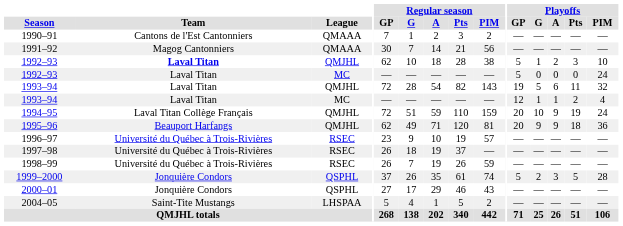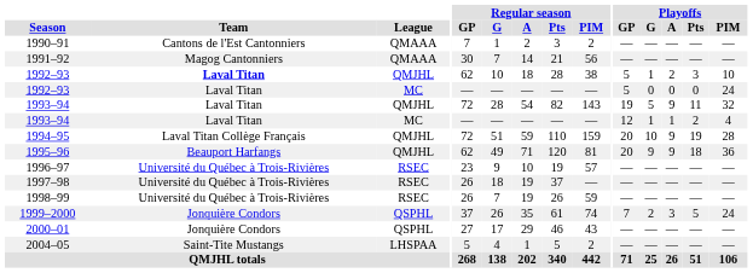 <table border="0" cellpadding="1" cellspacing="0" style="text-align:center; width:60em">
 <tr bgcolor="#e0e0e0">
 <th colspan="3"  bgcolor="#ffffff"></th>
 <th rowspan="99" bgcolor="#ffffff"></th>
 <th colspan="5"><a href='#'>Regular season</a></th>
 <th rowspan="99" bgcolor="#ffffff"></th>
 <th colspan="5"><a href='#'>Playoffs</a></th>
 </tr>
 <tr bgcolor="#e0e0e0">
 <th><a href='#'>Season</a></th>
 <th>Team</th>
 <th>League</th>
 <th>GP</th>
 <th><a href='#'>G</a></th>
 <th><a href='#'>A</a></th>
 <th><a href='#'>Pts</a></th>
 <th><a href='#'>PIM</a></th>
 <th>GP</th>
 <th>G</th>
 <th>A</th>
 <th>Pts</th>
 <th>PIM</th>
 </tr>
 <tr>
 <td>1990–91</td>
 <td>Cantons de l'Est Cantonniers</td>
 <td>QMAAA</td>
 <td>7</td>
 <td>1</td>
 <td>2</td>
 <td>3</td>
 <td>2</td>
 <td>—</td>
 <td>—</td>
 <td>—</td>
 <td>—</td>
 <td>—</td>
 </tr>
 <tr bgcolor="#f0f0f0">
 <td>1991–92</td>
 <td>Magog Cantonniers</td>
 <td>QMAAA</td>
 <td>30</td>
 <td>7</td>
 <td>14</td>
 <td>21</td>
 <td>56</td>
 <td>—</td>
 <td>—</td>
 <td>—</td>
 <td>—</td>
 <td>—</td>
 </tr>
 <tr>
 <td><a href='#'>1992–93</a></td>
 <td><strong><a href='#'>Laval Titan</a></strong></td>
 <td><a href='#'>QMJHL</a></td>
 <td>62</td>
 <td>10</td>
 <td>18</td>
 <td>28</td>
 <td>38</td>
 <td>5</td>
 <td>1</td>
 <td>2</td>
 <td>3</td>
 <td>10</td>
 </tr>
 <tr bgcolor="#f0f0f0">
 <td><a href='#'>1992–93</a></td>
 <td>Laval Titan</td>
 <td><a href='#'>MC</a></td>
 <td>—</td>
 <td>—</td>
 <td>—</td>
 <td>—</td>
 <td>—</td>
 <td>5</td>
 <td>0</td>
 <td>0</td>
 <td>0</td>
 <td>24</td>
 </tr>
 <tr>
 <td><a href='#'>1993–94</a></td>
 <td>Laval Titan</td>
 <td>QMJHL</td>
 <td>72</td>
 <td>28</td>
 <td>54</td>
 <td>82</td>
 <td>143</td>
 <td>19</td>
 <td>5</td>
-<td>6</td>
+<td>9</td>
 <td>11</td>
 <td>32</td>
 </tr>
 <tr bgcolor="#f0f0f0">
 <td><a href='#'>1993–94</a></td>
 <td>Laval Titan</td>
 <td>MC</td>
 <td>—</td>
 <td>—</td>
 <td>—</td>
 <td>—</td>
 <td>—</td>
 <td>12</td>
 <td>1</td>
 <td>1</td>
 <td>2</td>
 <td>4</td>
 </tr>
 <tr>
 <td><a href='#'>1994–95</a></td>
 <td>Laval Titan Collège Français</td>
 <td>QMJHL</td>
 <td>72</td>
 <td>51</td>
 <td>59</td>
 <td>110</td>
 <td>159</td>
 <td>20</td>
 <td>10</td>
 <td>9</td>
 <td>19</td>
-<td>24</td>
+<td>28</td>
 </tr>
 <tr bgcolor="#f0f0f0">
 <td><a href='#'>1995–96</a></td>
 <td><a href='#'>Beauport Harfangs</a></td>
 <td>QMJHL</td>
 <td>62</td>
 <td>49</td>
 <td>71</td>
 <td>120</td>
 <td>81</td>
 <td>20</td>
 <td>9</td>
 <td>9</td>
 <td>18</td>
 <td>36</td>
 </tr>
 <tr>
 <td>1996–97</td>
 <td><a href='#'>Université du Québec à Trois-Rivières</a></td>
 <td><a href='#'>RSEC</a></td>
 <td>23</td>
 <td>9</td>
 <td>10</td>
 <td>19</td>
 <td>57</td>
 <td>—</td>
 <td>—</td>
 <td>—</td>
 <td>—</td>
 <td>—</td>
 </tr>
 <tr bgcolor="#f0f0f0">
 <td>1997–98</td>
 <td>Université du Québec à Trois-Rivières</td>
 <td>RSEC</td>
 <td>26</td>
 <td>18</td>
 <td>19</td>
 <td>37</td>
 <td>—</td>
 <td>—</td>
 <td>—</td>
 <td>—</td>
 <td>—</td>
 <td>—</td>
 </tr>
 <tr>
 <td>1998–99</td>
 <td>Université du Québec à Trois-Rivières</td>
 <td>RSEC</td>
 <td>26</td>
 <td>7</td>
 <td>19</td>
 <td>26</td>
 <td>59</td>
 <td>—</td>
 <td>—</td>
 <td>—</td>
 <td>—</td>
 <td>—</td>
 </tr>
 <tr bgcolor="#f0f0f0">
 <td><a href='#'>1999–2000</a></td>
 <td><a href='#'>Jonquière Condors</a></td>
 <td><a href='#'>QSPHL</a></td>
 <td>37</td>
 <td>26</td>
 <td>35</td>
 <td>61</td>
 <td>74</td>
-<td>5</td>
+<td>7</td>
 <td>2</td>
 <td>3</td>
 <td>5</td>
-<td>28</td>
+<td>24</td>
 </tr>
 <tr>
 <td><a href='#'>2000–01</a></td>
 <td>Jonquière Condors</td>
 <td>QSPHL</td>
 <td>27</td>
 <td>17</td>
 <td>29</td>
 <td>46</td>
 <td>43</td>
 <td>—</td>
 <td>—</td>
 <td>—</td>
 <td>—</td>
 <td>—</td>
 </tr>
 <tr bgcolor="#f0f0f0">
 <td>2004–05</td>
 <td>Saint-Tite Mustangs</td>
 <td>LHSPAA</td>
 <td>5</td>
 <td>4</td>
 <td>1</td>
 <td>5</td>
 <td>2</td>
 <td>—</td>
 <td>—</td>
 <td>—</td>
 <td>—</td>
 <td>—</td>
 </tr>
 <tr bgcolor="#e0e0e0">
 <th colspan="3">QMJHL totals</th>
 <th>268</th>
 <th>138</th>
 <th>202</th>
 <th>340</th>
 <th>442</th>
 <th>71</th>
 <th>25</th>
 <th>26</th>
 <th>51</th>
 <th>106</th>
 </tr>
 </table>
